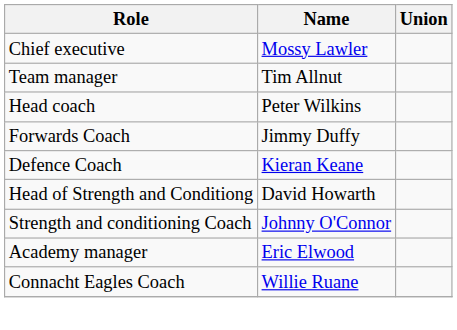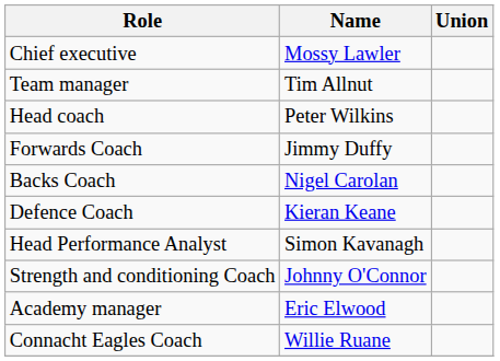 <table class="wikitable sortable">
 <tr>
 <th>Role</th>
 <th>Name</th>
 <th>Union</th>
 </tr>
 <tr>
 <td>Chief executive</td>
 <td><a href='#'>Mossy Lawler</a></td>
 <td></td>
 </tr>
 <tr>
 <td>Team manager</td>
 <td>Tim Allnut</td>
 <td></td>
 </tr>
 <tr>
 <td>Head coach</td>
 <td>Peter Wilkins</td>
 <td></td>
 </tr>
 <tr>
 <td>Forwards Coach</td>
 <td>Jimmy Duffy</td>
 <td></td>
 </tr>
 <tr>
+<td>Backs Coach</td>
+<td><a href='#'>Nigel Carolan</a></td>
+<td></td>
+</tr>
+<tr>
 <td>Defence Coach</td>
 <td><a href='#'>Kieran Keane</a></td>
 <td></td>
 </tr>
 <tr>
-<td>Head of Strength and Conditiong</td>
-<td>David Howarth</td>
+<td>Head Performance Analyst</td>
+<td>Simon Kavanagh</td>
 <td></td>
 </tr>
 <tr>
 <td>Strength and conditioning Coach</td>
 <td><a href='#'>Johnny O'Connor</a></td>
 <td></td>
 </tr>
 <tr>
 <td>Academy manager</td>
 <td><a href='#'>Eric Elwood</a></td>
 <td></td>
 </tr>
 <tr>
 <td>Connacht Eagles Coach</td>
 <td><a href='#'>Willie Ruane</a></td>
 <td></td>
 </tr>
 <tr>
 </tr>
 </table>
